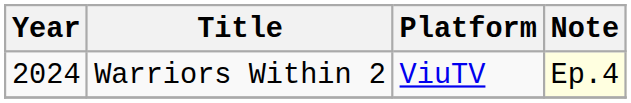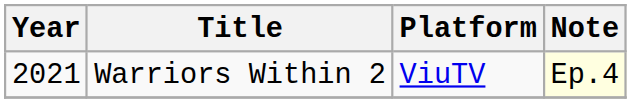 <table class="wikitable plainrowheaders">
 <tr>
 <th scope="col">Year</th>
 <th scope="col">Title</th>
 <th scope="col">Platform</th>
 <th scope="col">Note</th>
 </tr>
 <tr>
-<td>2024</td>
+<td>2021</td>
 <td>Warriors Within 2</td>
 <td><a href='#'>ViuTV</a></td>
 <td style="background: lightyellow;">Ep.4 </td>
 </tr>
 <tr>
 </tr>
 </table>
